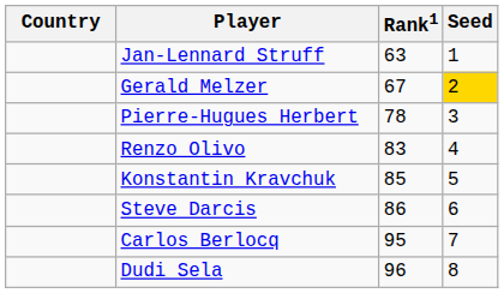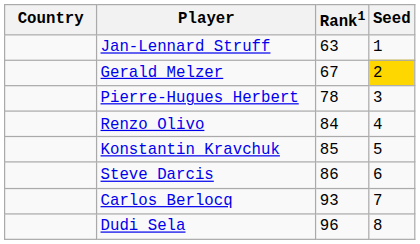 <table class="sortable wikitable">
 <tr>
 <th width="70">Country</th>
 <th width="175">Player</th>
 <th>Rank<sup>1</sup></th>
 <th>Seed</th>
 </tr>
 <tr>
 <td></td>
 <td><a href='#'>Jan-Lennard Struff</a></td>
 <td>63</td>
 <td>1</td>
 </tr>
 <tr>
 <td></td>
 <td><a href='#'>Gerald Melzer</a></td>
 <td>67</td>
 <td style="background: gold;">2</td>
 </tr>
 <tr>
 <td></td>
 <td><a href='#'>Pierre-Hugues Herbert</a></td>
 <td>78</td>
 <td>3</td>
 </tr>
 <tr>
 <td></td>
 <td><a href='#'>Renzo Olivo</a></td>
-<td>83</td>
+<td>84</td>
 <td>4</td>
 </tr>
 <tr>
 <td></td>
 <td><a href='#'>Konstantin Kravchuk</a></td>
 <td>85</td>
 <td>5</td>
 </tr>
 <tr>
 <td></td>
 <td><a href='#'>Steve Darcis</a></td>
 <td>86</td>
 <td>6</td>
 </tr>
 <tr>
 <td></td>
 <td><a href='#'>Carlos Berlocq</a></td>
-<td>95</td>
+<td>93</td>
 <td>7</td>
 </tr>
 <tr>
 <td></td>
 <td><a href='#'>Dudi Sela</a></td>
 <td>96</td>
 <td>8</td>
 </tr>
 </table>
